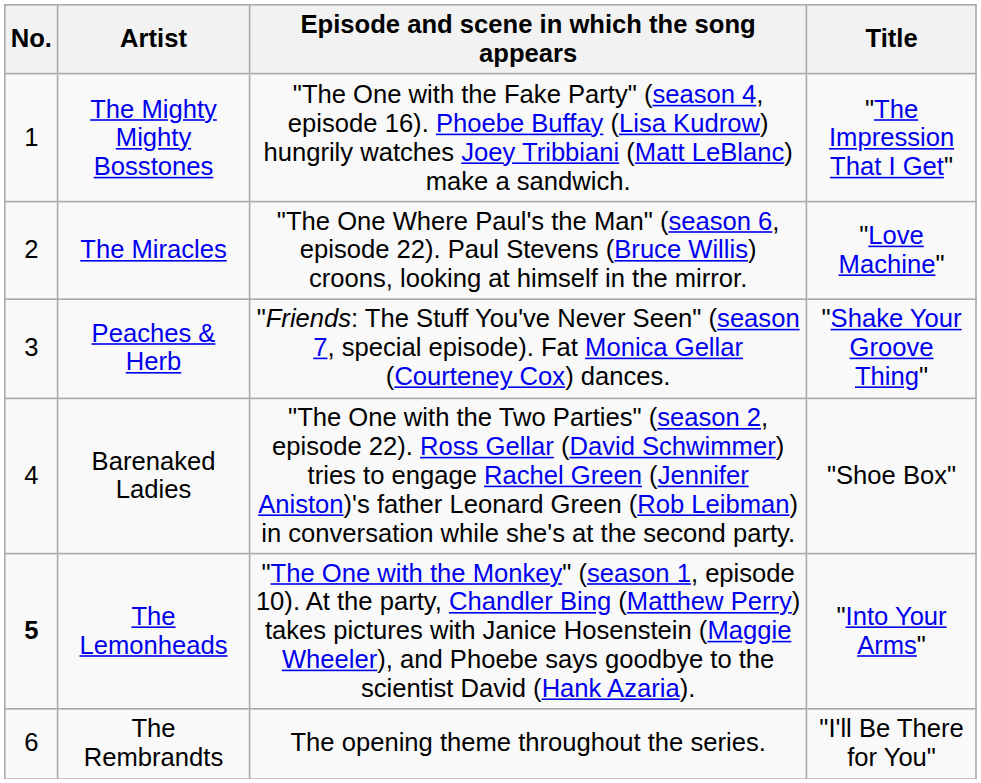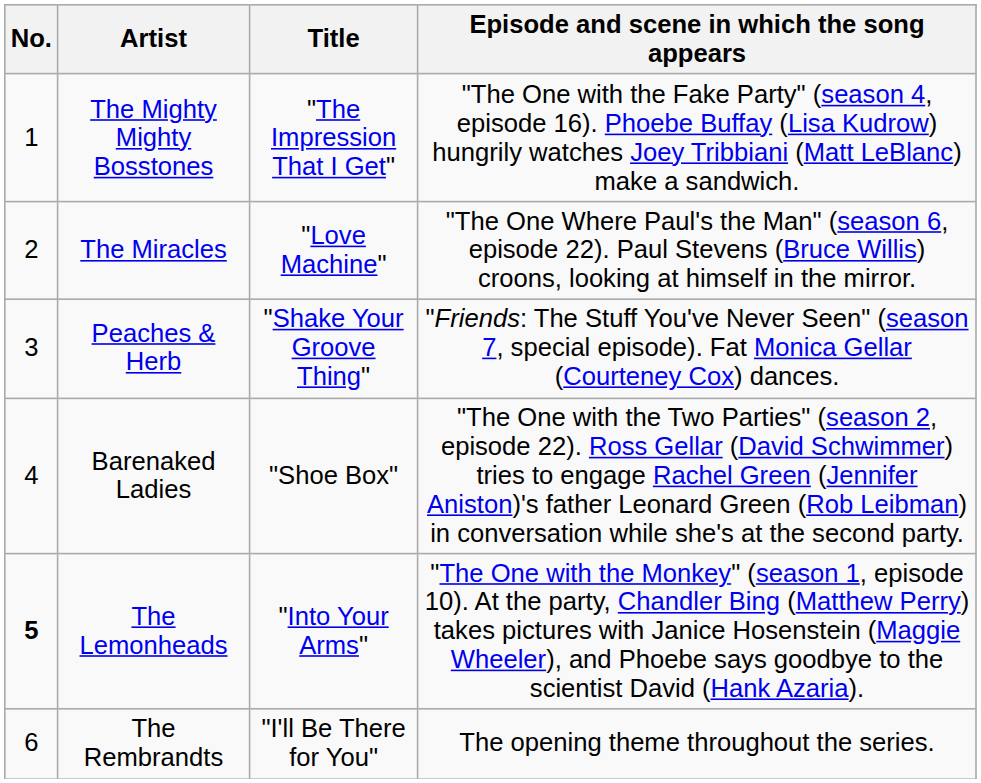 <table class="wikitable">
 <tr>
 <th>No.</th>
 <th>Artist</th>
+<th>Title</th>
 <th>Episode and scene in which the song appears</th>
-<th>Title</th>
 </tr>
 <tr>
 <td align="center">1</td>
 <td align="center"><a href='#'>The Mighty Mighty Bosstones</a></td>
+<td align="center">"<a href='#'>The Impression That I Get</a>"</td>
 <td align="center">"The One with the Fake Party" (<a href='#'>season 4</a>, episode 16). <a href='#'>Phoebe Buffay</a> (<a href='#'>Lisa Kudrow</a>) hungrily watches <a href='#'>Joey Tribbiani</a> (<a href='#'>Matt LeBlanc</a>) make a sandwich.</td>
-<td align="center">"<a href='#'>The Impression That I Get</a>"</td>
 </tr>
 <tr>
 <td align="center">2</td>
 <td align="center"><a href='#'>The Miracles</a></td>
+<td align="center">"<a href='#'>Love Machine</a>"</td>
 <td align="center">"The One Where Paul's the Man" (<a href='#'>season 6</a>, episode 22). Paul Stevens (<a href='#'>Bruce Willis</a>) croons, looking at himself in the mirror.</td>
-<td align="center">"<a href='#'>Love Machine</a>"</td>
 </tr>
 <tr>
 <td align="center">3</td>
 <td align="center"><a href='#'>Peaches & Herb</a></td>
+<td align="center">"<a href='#'>Shake Your Groove Thing</a>"</td>
 <td align="center">"<em>Friends</em>: The Stuff You've Never Seen" (<a href='#'>season 7</a>, special episode). Fat <a href='#'>Monica Gellar</a> (<a href='#'>Courteney Cox</a>) dances.</td>
-<td align="center">"<a href='#'>Shake Your Groove Thing</a>"</td>
 </tr>
 <tr>
 <td align="center">4</td>
 <td align="center">Barenaked Ladies</td>
+<td align="center">"Shoe Box"</td>
 <td align="center">"The One with the Two Parties" (<a href='#'>season 2</a>, episode 22). <a href='#'>Ross Gellar</a> (<a href='#'>David Schwimmer</a>) tries to engage <a href='#'>Rachel Green</a> (<a href='#'>Jennifer Aniston</a>)'s father Leonard Green (<a href='#'>Rob Leibman</a>) in conversation while she's at the second party.</td>
-<td align="center">"Shoe Box"</td>
 </tr>
 <tr>
 <td align="center"><strong>5</strong></td>
 <td align="center"><a href='#'>The Lemonheads</a></td>
+<td align="center">"<a href='#'>Into Your Arms</a>"</td>
 <td align="center">"<a href='#'>The One with the Monkey</a>" (<a href='#'>season 1</a>, episode 10). At the party, <a href='#'>Chandler Bing</a> (<a href='#'>Matthew Perry</a>) takes pictures with Janice Hosenstein (<a href='#'>Maggie Wheeler</a>), and Phoebe says goodbye to the scientist David (<a href='#'>Hank Azaria</a>).</td>
-<td align="center">"<a href='#'>Into Your Arms</a>"</td>
 </tr>
 <tr>
 <td align="center">6</td>
 <td align="center">The Rembrandts</td>
+<td align="center">"I'll Be There for You"</td>
 <td align="center">The opening theme throughout the series.</td>
-<td align="center">"I'll Be There for You"</td>
 </tr>
 </table>
